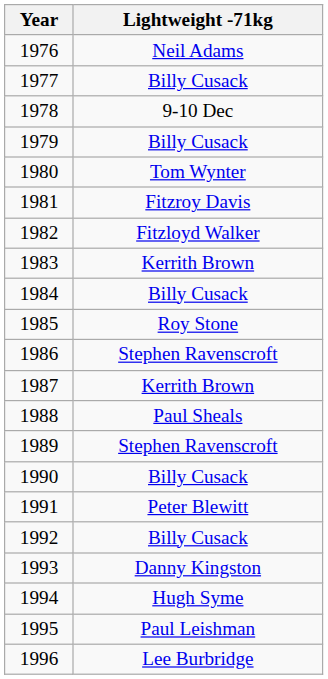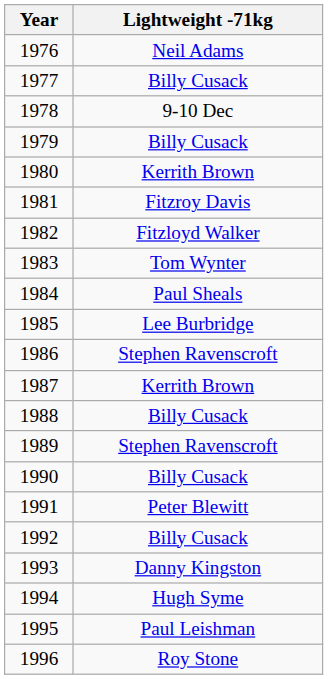 <table class="wikitable" style="text-align:center">
 <tr>
 <th width=50>Year</th>
 <th width=200>Lightweight -71kg</th>
 </tr>
 <tr>
 <td>1976</td>
 <td><a href='#'>Neil Adams</a></td>
 </tr>
 <tr>
 <td>1977</td>
 <td><a href='#'>Billy Cusack</a></td>
 </tr>
 <tr>
 <td>1978</td>
 <td>9-10 Dec</td>
 </tr>
 <tr>
 <td>1979</td>
 <td><a href='#'>Billy Cusack</a></td>
 </tr>
 <tr>
 <td>1980</td>
-<td><a href='#'>Tom Wynter</a></td>
+<td><a href='#'>Kerrith Brown</a></td>
 </tr>
 <tr>
 <td>1981</td>
 <td><a href='#'>Fitzroy Davis</a></td>
 </tr>
 <tr>
 <td>1982</td>
 <td><a href='#'>Fitzloyd Walker</a></td>
 </tr>
 <tr>
 <td>1983</td>
-<td><a href='#'>Kerrith Brown</a></td>
+<td><a href='#'>Tom Wynter</a></td>
 </tr>
 <tr>
 <td>1984</td>
-<td><a href='#'>Billy Cusack</a></td>
+<td><a href='#'>Paul Sheals</a></td>
 </tr>
 <tr>
 <td>1985</td>
-<td><a href='#'>Roy Stone</a></td>
+<td><a href='#'>Lee Burbridge</a></td>
 </tr>
 <tr>
 <td>1986</td>
 <td><a href='#'>Stephen Ravenscroft</a></td>
 </tr>
 <tr>
 <td>1987</td>
 <td><a href='#'>Kerrith Brown</a></td>
 </tr>
 <tr>
 <td>1988</td>
-<td><a href='#'>Paul Sheals</a></td>
+<td><a href='#'>Billy Cusack</a></td>
 </tr>
 <tr>
 <td>1989</td>
 <td><a href='#'>Stephen Ravenscroft</a></td>
 </tr>
 <tr>
 <td>1990</td>
 <td><a href='#'>Billy Cusack</a></td>
 </tr>
 <tr>
 <td>1991</td>
 <td><a href='#'>Peter Blewitt</a></td>
 </tr>
 <tr>
 <td>1992</td>
 <td><a href='#'>Billy Cusack</a></td>
 </tr>
 <tr>
 <td>1993</td>
 <td><a href='#'>Danny Kingston</a></td>
 </tr>
 <tr>
 <td>1994</td>
 <td><a href='#'>Hugh Syme</a></td>
 </tr>
 <tr>
 <td>1995</td>
 <td><a href='#'>Paul Leishman</a></td>
 </tr>
 <tr>
 <td>1996</td>
-<td><a href='#'>Lee Burbridge</a></td>
+<td><a href='#'>Roy Stone</a></td>
 </tr>
 </table>
